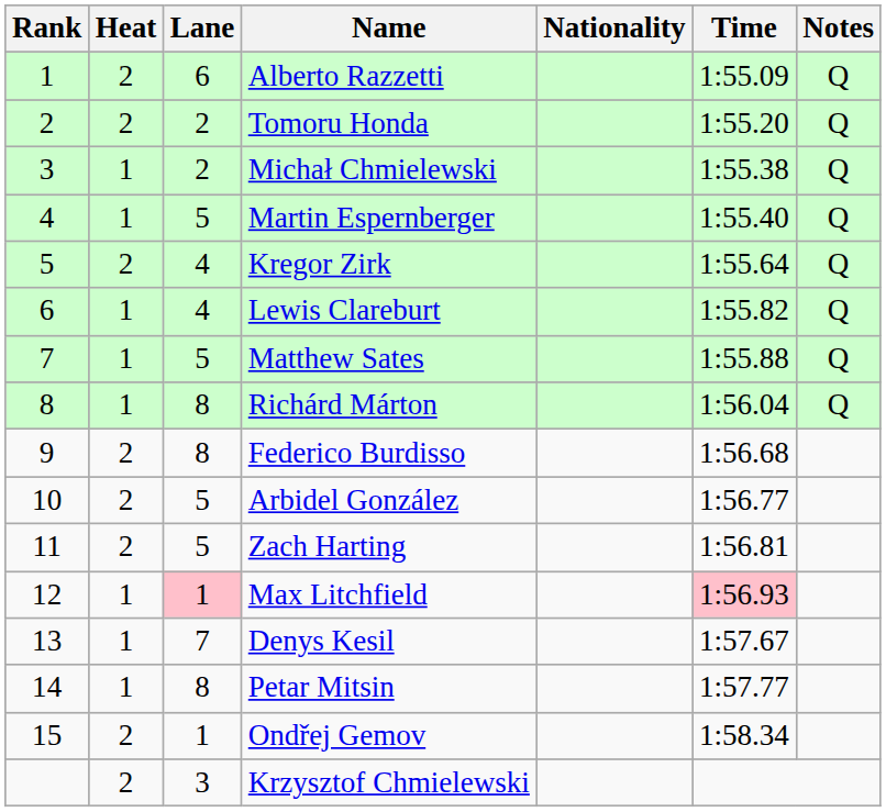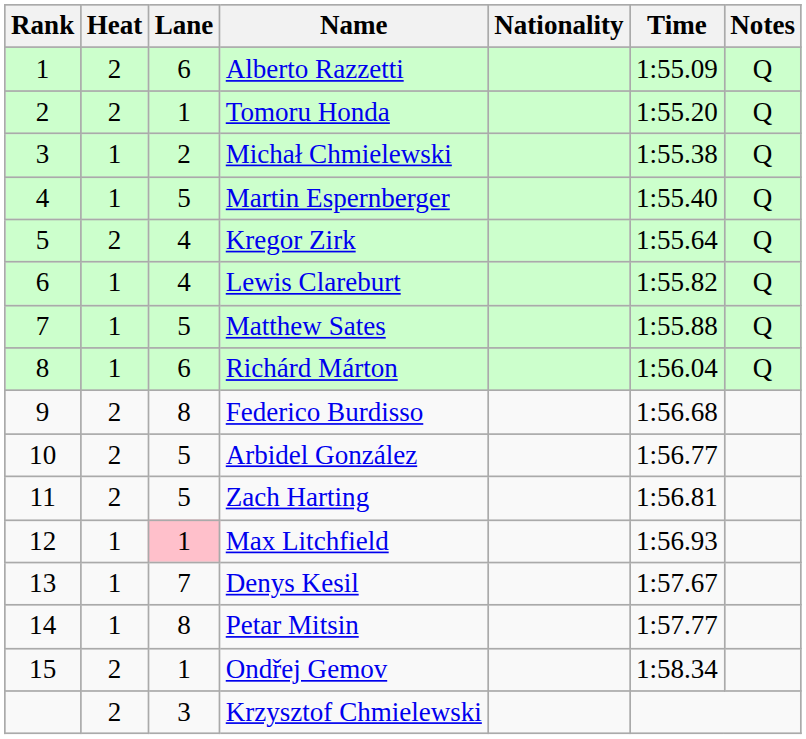 <table class="wikitable sortable" style="text-align:center">
 <tr>
 <th>Rank</th>
 <th>Heat</th>
 <th>Lane</th>
 <th>Name</th>
 <th>Nationality</th>
 <th>Time</th>
 <th>Notes</th>
 </tr>
 <tr bgcolor=ccffcc>
 <td>1</td>
 <td>2</td>
 <td>6</td>
 <td align=left><a href='#'>Alberto Razzetti</a></td>
 <td align=left></td>
 <td>1:55.09</td>
 <td>Q</td>
 </tr>
 <tr bgcolor=ccffcc>
 <td>2</td>
 <td>2</td>
-<td>2</td>
+<td>1</td>
 <td align=left><a href='#'>Tomoru Honda</a></td>
 <td align=left></td>
 <td>1:55.20</td>
 <td>Q</td>
 </tr>
 <tr bgcolor=ccffcc>
 <td>3</td>
 <td>1</td>
 <td>2</td>
 <td align=left><a href='#'>Michał Chmielewski</a></td>
 <td align=left></td>
 <td>1:55.38</td>
 <td>Q</td>
 </tr>
 <tr bgcolor=ccffcc>
 <td>4</td>
 <td>1</td>
 <td>5</td>
 <td align=left><a href='#'>Martin Espernberger</a></td>
 <td align=left></td>
 <td>1:55.40</td>
 <td>Q</td>
 </tr>
 <tr bgcolor=ccffcc>
 <td>5</td>
 <td>2</td>
 <td>4</td>
 <td align=left><a href='#'>Kregor Zirk</a></td>
 <td align=left></td>
 <td>1:55.64</td>
 <td>Q</td>
 </tr>
 <tr bgcolor=ccffcc>
 <td>6</td>
 <td>1</td>
 <td>4</td>
 <td align=left><a href='#'>Lewis Clareburt</a></td>
 <td align=left></td>
 <td>1:55.82</td>
 <td>Q</td>
 </tr>
 <tr bgcolor=ccffcc>
 <td>7</td>
 <td>1</td>
 <td>5</td>
 <td align=left><a href='#'>Matthew Sates</a></td>
 <td align=left></td>
 <td>1:55.88</td>
 <td>Q</td>
 </tr>
 <tr bgcolor=ccffcc>
 <td>8</td>
 <td>1</td>
-<td>8</td>
+<td>6</td>
 <td align=left><a href='#'>Richárd Márton</a></td>
 <td align=left></td>
 <td>1:56.04</td>
 <td>Q</td>
 </tr>
 <tr>
 <td>9</td>
 <td>2</td>
 <td>8</td>
 <td align=left><a href='#'>Federico Burdisso</a></td>
 <td align=left></td>
 <td>1:56.68</td>
 <td></td>
 </tr>
 <tr>
 <td>10</td>
 <td>2</td>
 <td>5</td>
 <td align=left><a href='#'>Arbidel González</a></td>
 <td align=left></td>
 <td>1:56.77</td>
 <td></td>
 </tr>
 <tr>
 <td>11</td>
 <td>2</td>
 <td>5</td>
 <td align=left><a href='#'>Zach Harting</a></td>
 <td align=left></td>
 <td>1:56.81</td>
 <td></td>
 </tr>
 <tr>
 <td>12</td>
 <td>1</td>
 <td style="background: pink;">1</td>
 <td align=left><a href='#'>Max Litchfield</a></td>
 <td align=left></td>
-<td style="background: pink;">1:56.93</td>
+<td>1:56.93</td>
 <td></td>
 </tr>
 <tr>
 <td>13</td>
 <td>1</td>
 <td>7</td>
 <td align=left><a href='#'>Denys Kesil</a></td>
 <td align=left></td>
 <td>1:57.67</td>
 <td></td>
 </tr>
 <tr>
 <td>14</td>
 <td>1</td>
 <td>8</td>
 <td align=left><a href='#'>Petar Mitsin</a></td>
 <td align=left></td>
 <td>1:57.77</td>
 <td></td>
 </tr>
 <tr>
 <td>15</td>
 <td>2</td>
 <td>1</td>
 <td align=left><a href='#'>Ondřej Gemov</a></td>
 <td align=left></td>
 <td>1:58.34</td>
 <td></td>
 </tr>
 <tr>
 <td></td>
 <td>2</td>
 <td>3</td>
 <td align=left><a href='#'>Krzysztof Chmielewski</a></td>
 <td align=left></td>
 <td colspan=2></td>
 </tr>
 </table>
